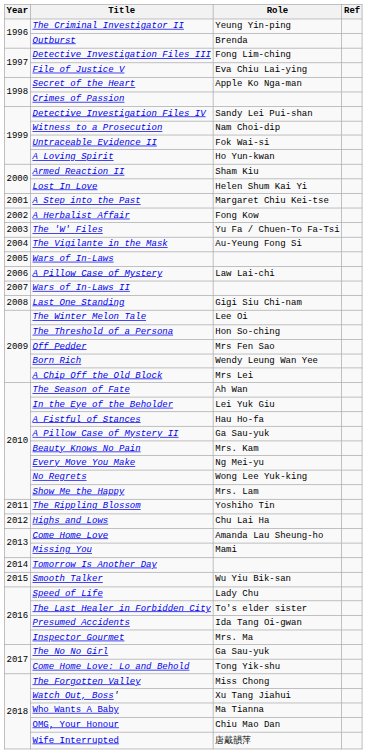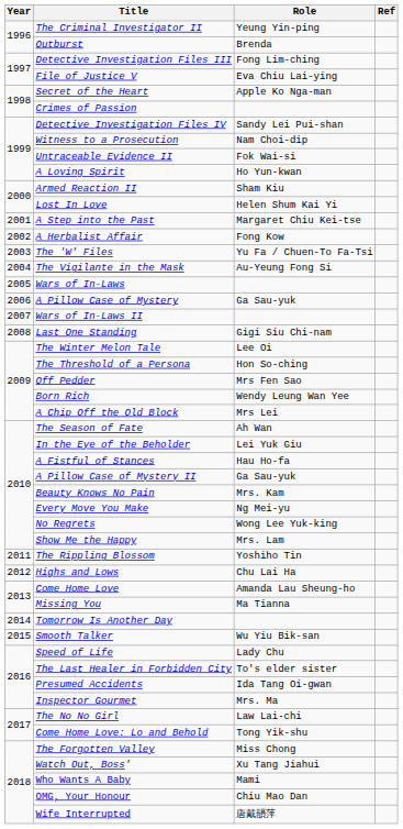 <table class="wikitable" style="font-size: 95%;">
 <tr>
 <th>Year</th>
 <th>Title</th>
 <th>Role</th>
 <th>Ref</th>
 </tr>
 <tr>
 <td rowspan="2">1996</td>
 <td><em><a href='#'>The Criminal Investigator II</a></em></td>
 <td>Yeung Yin-ping</td>
 <td></td>
 </tr>
 <tr>
 <td><em><a href='#'>Outburst</a></em></td>
 <td>Brenda</td>
 <td></td>
 </tr>
 <tr>
 <td rowspan="2">1997</td>
 <td><em><a href='#'>Detective Investigation Files III</a></em></td>
 <td>Fong Lim-ching</td>
 <td></td>
 </tr>
 <tr>
 <td><em><a href='#'>File of Justice V</a></em></td>
 <td>Eva Chiu Lai-ying</td>
 <td></td>
 </tr>
 <tr>
 <td rowspan="2">1998</td>
 <td><em><a href='#'>Secret of the Heart</a></em></td>
 <td>Apple Ko Nga-man</td>
 <td></td>
 </tr>
 <tr>
 <td><a href='#'><em>Crimes of Passion</em></a></td>
 <td></td>
 <td></td>
 </tr>
 <tr>
 <td rowspan="4">1999</td>
 <td><em><a href='#'>Detective Investigation Files IV</a></em></td>
 <td>Sandy Lei Pui-shan</td>
 <td></td>
 </tr>
 <tr>
 <td><em><a href='#'>Witness to a Prosecution</a></em></td>
 <td>Nam Choi-dip</td>
 <td></td>
 </tr>
 <tr>
 <td><em><a href='#'>Untraceable Evidence II</a></em></td>
 <td>Fok Wai-si</td>
 <td></td>
 </tr>
 <tr>
 <td><em><a href='#'>A Loving Spirit</a></em></td>
 <td>Ho Yun-kwan</td>
 <td></td>
 </tr>
 <tr>
 <td rowspan="2">2000</td>
 <td><em><a href='#'>Armed Reaction II</a></em></td>
 <td>Sham Kiu</td>
 <td></td>
 </tr>
 <tr>
 <td><em><a href='#'>Lost In Love</a></em></td>
 <td>Helen Shum Kai Yi</td>
 <td></td>
 </tr>
 <tr>
 <td>2001</td>
 <td><em><a href='#'>A Step into the Past</a></em></td>
 <td>Margaret Chiu Kei-tse</td>
 <td></td>
 </tr>
 <tr>
 <td>2002</td>
 <td><em><a href='#'>A Herbalist Affair</a></em></td>
 <td>Fong Kow</td>
 <td></td>
 </tr>
 <tr>
 <td>2003</td>
 <td><em><a href='#'>The 'W' Files</a></em></td>
 <td>Yu Fa / Chuen-To Fa-Tsi</td>
 <td></td>
 </tr>
 <tr>
 <td>2004</td>
 <td><em><a href='#'>The Vigilante in the Mask</a></em></td>
 <td>Au-Yeung Fong Si</td>
 <td></td>
 </tr>
 <tr>
 <td>2005</td>
 <td><em><a href='#'>Wars of In-Laws</a></em></td>
 <td></td>
 <td></td>
 </tr>
 <tr>
 <td>2006</td>
 <td><em><a href='#'>A Pillow Case of Mystery</a></em></td>
-<td>Law Lai-chi</td>
+<td>Ga Sau-yuk</td>
 <td></td>
 </tr>
 <tr>
 <td>2007</td>
 <td><em><a href='#'>Wars of In-Laws II</a></em></td>
 <td></td>
 <td></td>
 </tr>
 <tr>
 <td>2008</td>
 <td><em><a href='#'>Last One Standing</a></em></td>
 <td>Gigi Siu Chi-nam</td>
 <td></td>
 </tr>
 <tr>
 <td rowspan="5">2009</td>
 <td><em><a href='#'>The Winter Melon Tale</a></em></td>
 <td>Lee Oi</td>
 <td></td>
 </tr>
 <tr>
 <td><em><a href='#'>The Threshold of a Persona</a></em></td>
 <td>Hon So-ching</td>
 <td></td>
 </tr>
 <tr>
 <td><em><a href='#'>Off Pedder</a></em></td>
 <td>Mrs Fen Sao</td>
 <td></td>
 </tr>
 <tr>
 <td><em><a href='#'>Born Rich</a></em></td>
 <td>Wendy Leung Wan Yee</td>
 <td></td>
 </tr>
 <tr>
 <td><em><a href='#'>A Chip Off the Old Block</a></em></td>
 <td>Mrs Lei</td>
 <td></td>
 </tr>
 <tr>
 <td rowspan="8">2010</td>
 <td><em><a href='#'>The Season of Fate</a></em></td>
 <td>Ah Wan</td>
 <td></td>
 </tr>
 <tr>
 <td><em><a href='#'>In the Eye of the Beholder</a></em></td>
 <td>Lei Yuk Giu</td>
 <td></td>
 </tr>
 <tr>
 <td><em><a href='#'>A Fistful of Stances</a></em></td>
 <td>Hau Ho-fa</td>
 <td></td>
 </tr>
 <tr>
 <td><em><a href='#'>A Pillow Case of Mystery II</a></em></td>
 <td>Ga Sau-yuk</td>
 <td></td>
 </tr>
 <tr>
 <td><em><a href='#'>Beauty Knows No Pain</a></em></td>
 <td>Mrs. Kam</td>
 <td></td>
 </tr>
 <tr>
 <td><em><a href='#'>Every Move You Make</a></em></td>
 <td>Ng Mei-yu</td>
 <td></td>
 </tr>
 <tr>
 <td><em><a href='#'>No Regrets</a></em></td>
 <td>Wong Lee Yuk-king</td>
 <td></td>
 </tr>
 <tr>
 <td><em><a href='#'>Show Me the Happy</a></em></td>
 <td>Mrs. Lam</td>
 <td></td>
 </tr>
 <tr>
 <td>2011</td>
 <td><em><a href='#'>The Rippling Blossom</a></em></td>
 <td>Yoshiho Tin</td>
 <td></td>
 </tr>
 <tr>
 <td>2012</td>
 <td><em><a href='#'>Highs and Lows</a></em></td>
 <td>Chu Lai Ha</td>
 <td></td>
 </tr>
 <tr>
 <td rowspan="2">2013</td>
 <td><em><a href='#'>Come Home Love</a></em></td>
 <td>Amanda Lau Sheung-ho</td>
 <td></td>
 </tr>
 <tr>
 <td><em><a href='#'>Missing You</a></em></td>
-<td>Mami</td>
+<td>Ma Tianna</td>
 <td></td>
 </tr>
 <tr>
 <td>2014</td>
 <td><em><a href='#'>Tomorrow Is Another Day</a></em></td>
 <td></td>
 <td></td>
 </tr>
 <tr>
 <td>2015</td>
 <td><em><a href='#'>Smooth Talker</a></em></td>
 <td>Wu Yiu Bik-san</td>
 <td></td>
 </tr>
 <tr>
 <td rowspan="4">2016</td>
 <td><em><a href='#'>Speed of Life</a></em></td>
 <td>Lady Chu</td>
 <td></td>
 </tr>
 <tr>
 <td><em><a href='#'>The Last Healer in Forbidden City</a></em></td>
 <td>To's elder sister</td>
 <td></td>
 </tr>
 <tr>
 <td><em><a href='#'>Presumed Accidents</a></em></td>
 <td>Ida Tang Oi-gwan</td>
 <td></td>
 </tr>
 <tr>
 <td><em><a href='#'>Inspector Gourmet</a></em></td>
 <td>Mrs. Ma</td>
 <td></td>
 </tr>
 <tr>
 <td rowspan= 2>2017</td>
 <td><em><a href='#'>The No No Girl</a></em></td>
-<td>Ga Sau-yuk</td>
+<td>Law Lai-chi</td>
 <td></td>
 </tr>
 <tr>
 <td><em><a href='#'>Come Home Love: Lo and Behold</a></em></td>
 <td>Tong Yik-shu</td>
 <td></td>
 </tr>
 <tr>
 <td rowspan= 5>2018</td>
 <td><em><a href='#'>The Forgotten Valley</a></em></td>
 <td>Miss Chong</td>
 <td></td>
 </tr>
 <tr>
 <td><em><a href='#'>Watch Out, Boss</a>'</td>
 <td>Xu Tang Jiahui</td>
 <td></td>
 </tr>
 <tr>
 <td></em><a href='#'>Who Wants A Baby</a><em></td>
-<td>Ma Tianna</td>
+<td>Mami</td>
 <td></td>
 </tr>
 <tr>
 <td></em><a href='#'>OMG, Your Honour</a><em></td>
 <td>Chiu Mao Dan</td>
 <td></td>
 </tr>
 <tr>
 <td></em><a href='#'>Wife Interrupted</a><em></td>
 <td>唐戴韻萍</td>
 <td></td>
 </tr>
 </table>
